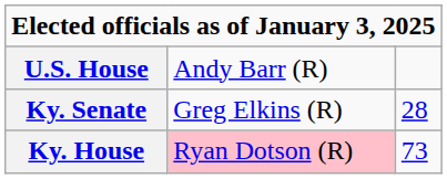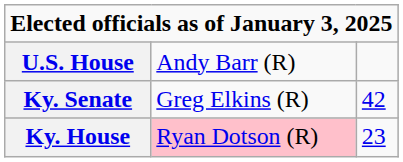 <table class=wikitable>
 <tr>
 <td colspan="3"><strong>Elected officials as of January 3, 2025</strong></td>
 </tr>
 <tr>
 <th scope=row><a href='#'>U.S. House</a></th>
 <td><a href='#'>Andy Barr</a> (R)</td>
 <td></td>
 </tr>
 <tr>
 <th scope=row><a href='#'>Ky. Senate</a></th>
 <td><a href='#'>Greg Elkins</a> (R)</td>
-<td><a href='#'>28</a></td>
+<td><a href='#'>42</a></td>
 </tr>
 <tr>
 <th scope=row><a href='#'>Ky. House</a></th>
 <td style="background: pink;"><a href='#'>Ryan Dotson</a> (R)</td>
-<td><a href='#'>73</a></td>
+<td><a href='#'>23</a></td>
 </tr>
 </table>
